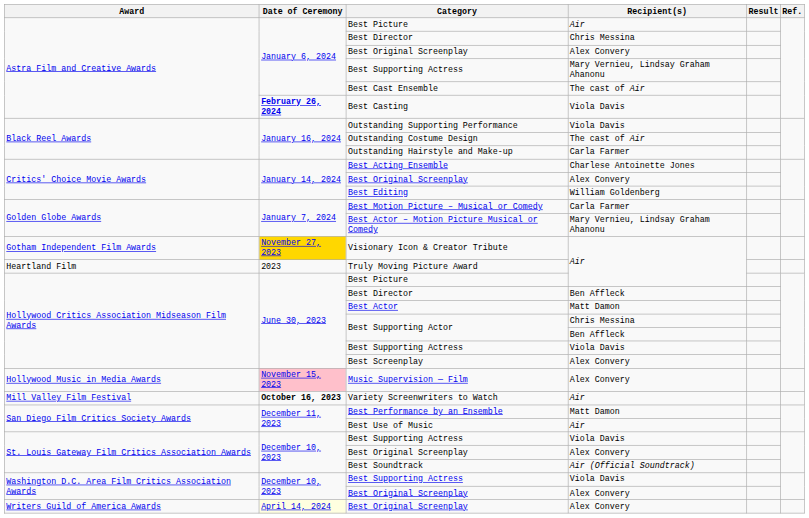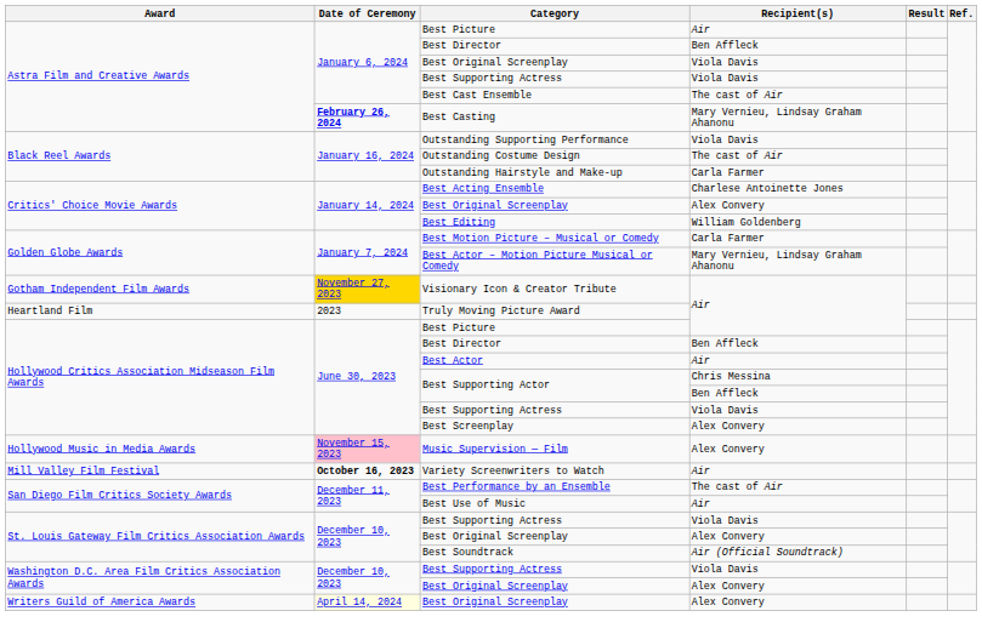 <table class="wikitable sortable">
 <tr>
 <th>Award</th>
 <th>Date of Ceremony</th>
 <th>Category</th>
 <th>Recipient(s)</th>
 <th>Result</th>
 <th>Ref.</th>
 </tr>
 <tr>
 <td rowspan="6"><a href='#'>Astra Film and Creative Awards</a></td>
 <td rowspan="5"><a href='#'>January 6, 2024</a></td>
 <td>Best Picture</td>
 <td><em>Air</em></td>
 <td></td>
 <td rowspan="6"></td>
 </tr>
 <tr>
 <td>Best Director</td>
-<td>Chris Messina</td>
+<td>Ben Affleck</td>
 <td></td>
 </tr>
 <tr>
 <td>Best Original Screenplay</td>
-<td>Alex Convery</td>
+<td>Viola Davis</td>
 <td></td>
 </tr>
 <tr>
 <td>Best Supporting Actress</td>
-<td>Mary Vernieu, Lindsay Graham Ahanonu</td>
+<td>Viola Davis</td>
 <td></td>
 </tr>
 <tr>
 <td>Best Cast Ensemble</td>
 <td>The cast of <em>Air</em></td>
 <td></td>
 </tr>
 <tr>
 <td><strong><a href='#'>February 26, 2024</a></strong></td>
 <td>Best Casting</td>
-<td>Viola Davis</td>
+<td>Mary Vernieu, Lindsay Graham Ahanonu</td>
 <td></td>
 </tr>
 <tr>
 <td scope="row" rowspan="3"><a href='#'>Black Reel Awards</a></td>
 <td rowspan="3"><a href='#'>	January 16, 2024</a></td>
 <td>Outstanding Supporting Performance</td>
 <td>Viola Davis</td>
 <td></td>
 <td rowspan="3"></td>
 </tr>
 <tr>
 <td>Outstanding Costume Design</td>
 <td>The cast of <em>Air</em></td>
 <td></td>
 </tr>
 <tr>
 <td>Outstanding Hairstyle and Make-up</td>
 <td>Carla Farmer</td>
 <td></td>
 </tr>
 <tr>
 <td scope="row" rowspan="3"><a href='#'>Critics' Choice Movie Awards</a></td>
 <td rowspan="3"><a href='#'>January 14, 2024</a></td>
 <td><a href='#'>Best Acting Ensemble</a></td>
 <td>Charlese Antoinette Jones</td>
 <td></td>
 <td rowspan="3"></td>
 </tr>
 <tr>
 <td><a href='#'>Best Original Screenplay</a></td>
 <td>Alex Convery</td>
 <td></td>
 </tr>
 <tr>
 <td><a href='#'>Best Editing</a></td>
 <td>William Goldenberg</td>
 <td></td>
 </tr>
 <tr>
 <td scope="row" rowspan="2"><a href='#'>Golden Globe Awards</a></td>
 <td rowspan="2"><a href='#'>January 7, 2024</a></td>
 <td><a href='#'>Best Motion Picture – Musical or Comedy</a></td>
 <td>Carla Farmer</td>
 <td></td>
 <td rowspan="2"></td>
 </tr>
 <tr>
 <td><a href='#'>Best Actor – Motion Picture Musical or Comedy</a></td>
 <td>Mary Vernieu, Lindsay Graham Ahanonu</td>
 <td></td>
 </tr>
 <tr>
 <td><a href='#'>Gotham Independent Film Awards</a></td>
 <td style="background: gold;"><a href='#'>November 27, 2023</a></td>
 <td>Visionary Icon & Creator Tribute</td>
 <td rowspan="3"><em>Air</em></td>
 <td></td>
 <td></td>
 </tr>
 <tr>
 <td>Heartland Film</td>
 <td>2023</td>
 <td>Truly Moving Picture Award</td>
 <td></td>
 <td></td>
 </tr>
 <tr>
 <td rowspan="7"><a href='#'>Hollywood Critics Association Midseason Film Awards</a></td>
 <td rowspan="7"><a href='#'>June 30, 2023</a></td>
 <td>Best Picture</td>
 <td></td>
 <td rowspan="7"></td>
 </tr>
 <tr>
 <td>Best Director</td>
 <td>Ben Affleck</td>
 <td></td>
 </tr>
 <tr>
 <td><a href='#'>Best Actor</a></td>
-<td>Matt Damon</td>
+<td><em>Air</em></td>
 <td></td>
 </tr>
 <tr>
 <td rowspan="2">Best Supporting Actor</td>
 <td>Chris Messina</td>
 <td></td>
 </tr>
 <tr>
 <td>Ben Affleck</td>
 <td></td>
 </tr>
 <tr>
 <td>Best Supporting Actress</td>
 <td>Viola Davis</td>
 <td></td>
 </tr>
 <tr>
 <td>Best Screenplay</td>
 <td>Alex Convery</td>
 <td></td>
 </tr>
 <tr>
 <td><a href='#'>Hollywood Music in Media Awards</a></td>
 <td style="background: pink;"><a href='#'>November 15, 2023</a></td>
 <td><a href='#'>Music Supervision — Film</a></td>
 <td>Alex Convery</td>
 <td></td>
 <td></td>
 </tr>
 <tr>
 <td><a href='#'>Mill Valley Film Festival</a></td>
 <td><strong>October 16, 2023</strong></td>
 <td>Variety Screenwriters to Watch</td>
 <td><em>Air</em></td>
 <td></td>
 <td></td>
 </tr>
 <tr>
 <td rowspan="2"><a href='#'>San Diego Film Critics Society Awards</a></td>
 <td rowspan="2"><a href='#'>December 11, 2023</a></td>
 <td><a href='#'>Best Performance by an Ensemble</a></td>
-<td>Matt Damon</td>
+<td>The cast of <em>Air</em></td>
 <td></td>
 <td rowspan="2"></td>
 </tr>
 <tr>
 <td>Best Use of Music</td>
 <td><em>Air</em></td>
 <td></td>
 </tr>
 <tr>
 <td rowspan="3"><a href='#'>St. Louis Gateway Film Critics Association Awards</a></td>
 <td rowspan="3"><a href='#'>December 10, 2023</a></td>
 <td>Best Supporting Actress</td>
 <td>Viola Davis</td>
 <td></td>
 <td rowspan="3"></td>
 </tr>
 <tr>
 <td>Best Original Screenplay</td>
 <td>Alex Convery</td>
 <td></td>
 </tr>
 <tr>
 <td>Best Soundtrack</td>
 <td><em>Air (Official Soundtrack)</em></td>
 <td></td>
 </tr>
 <tr>
 <td rowspan="2"><a href='#'>Washington D.C. Area Film Critics Association Awards</a></td>
 <td rowspan="2"><a href='#'>December 10, 2023</a></td>
 <td><a href='#'>Best Supporting Actress</a></td>
 <td>Viola Davis</td>
 <td></td>
 <td rowspan="2"></td>
 </tr>
 <tr>
 <td><a href='#'>Best Original Screenplay</a></td>
 <td>Alex Convery</td>
 <td></td>
 </tr>
 <tr>
 <td><a href='#'>Writers Guild of America Awards</a></td>
 <td style="background: lightyellow;"><a href='#'>April 14, 2024</a></td>
 <td><a href='#'>Best Original Screenplay</a></td>
 <td>Alex Convery</td>
 <td></td>
 <td></td>
 </tr>
 </table>
